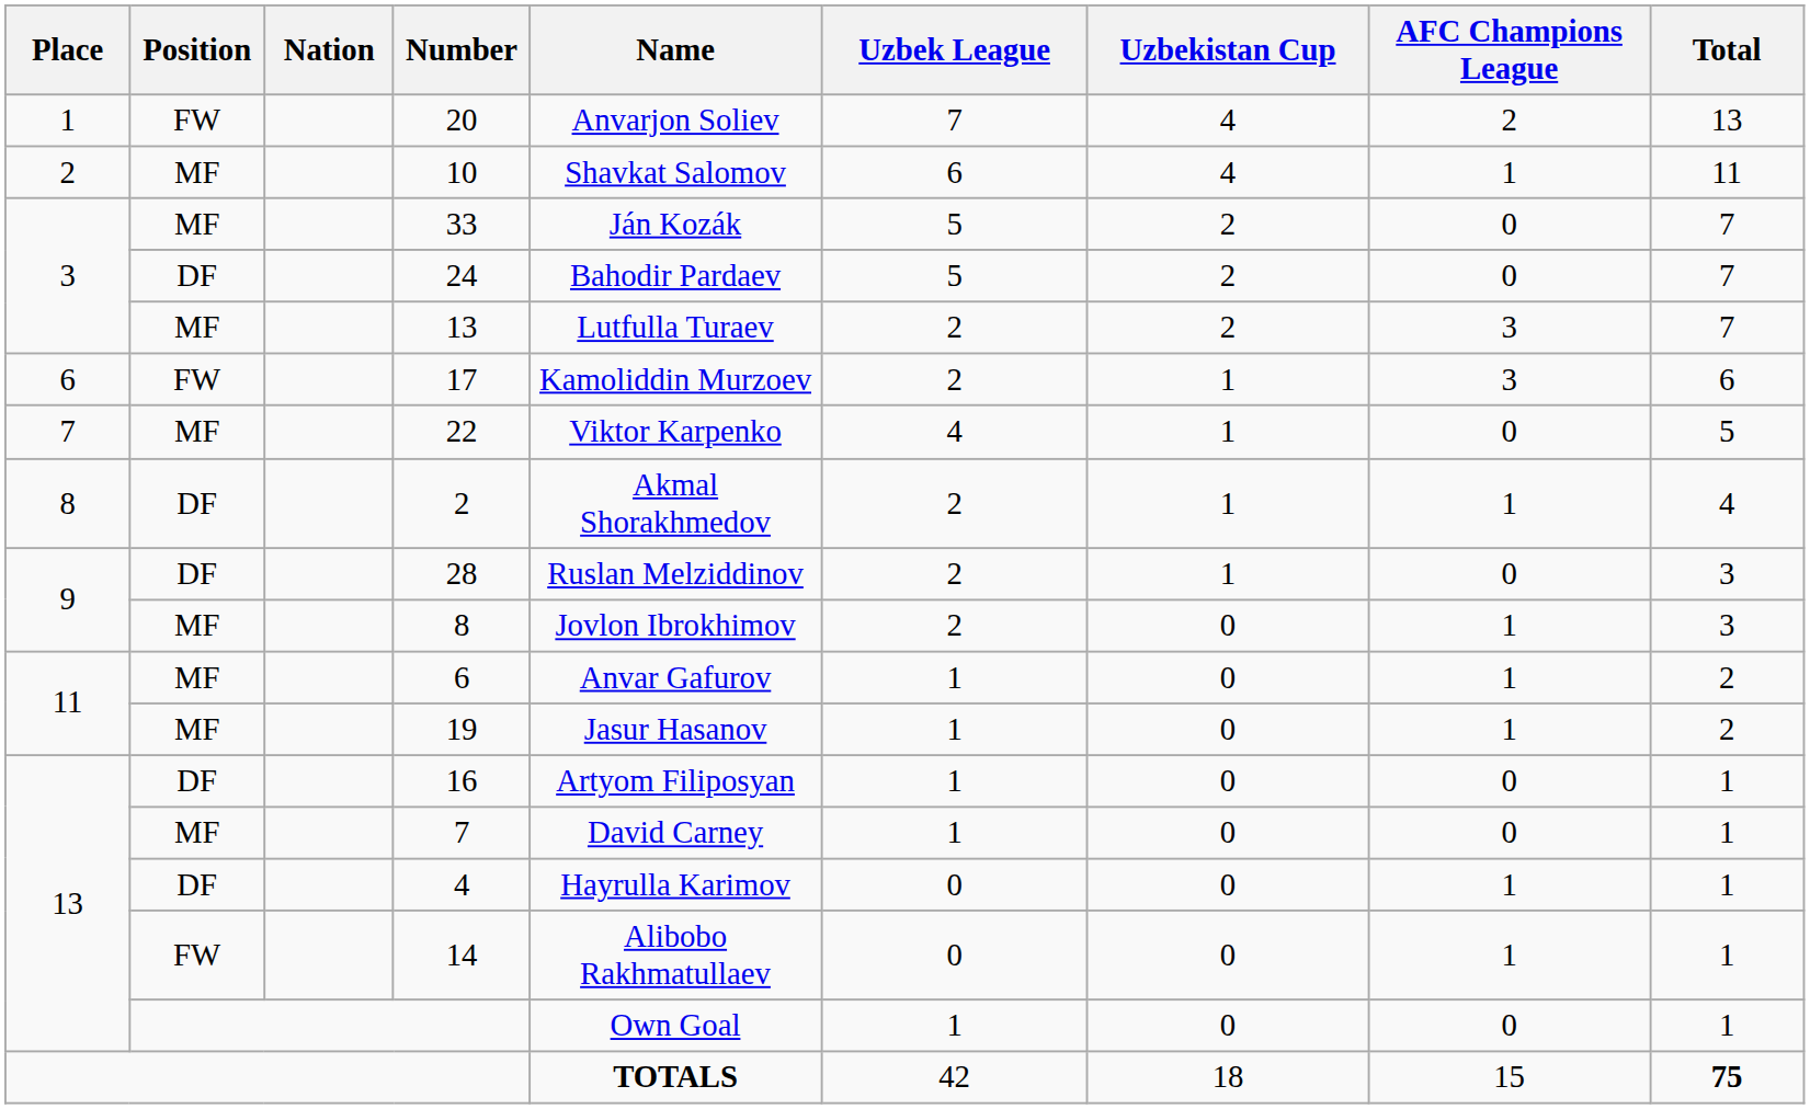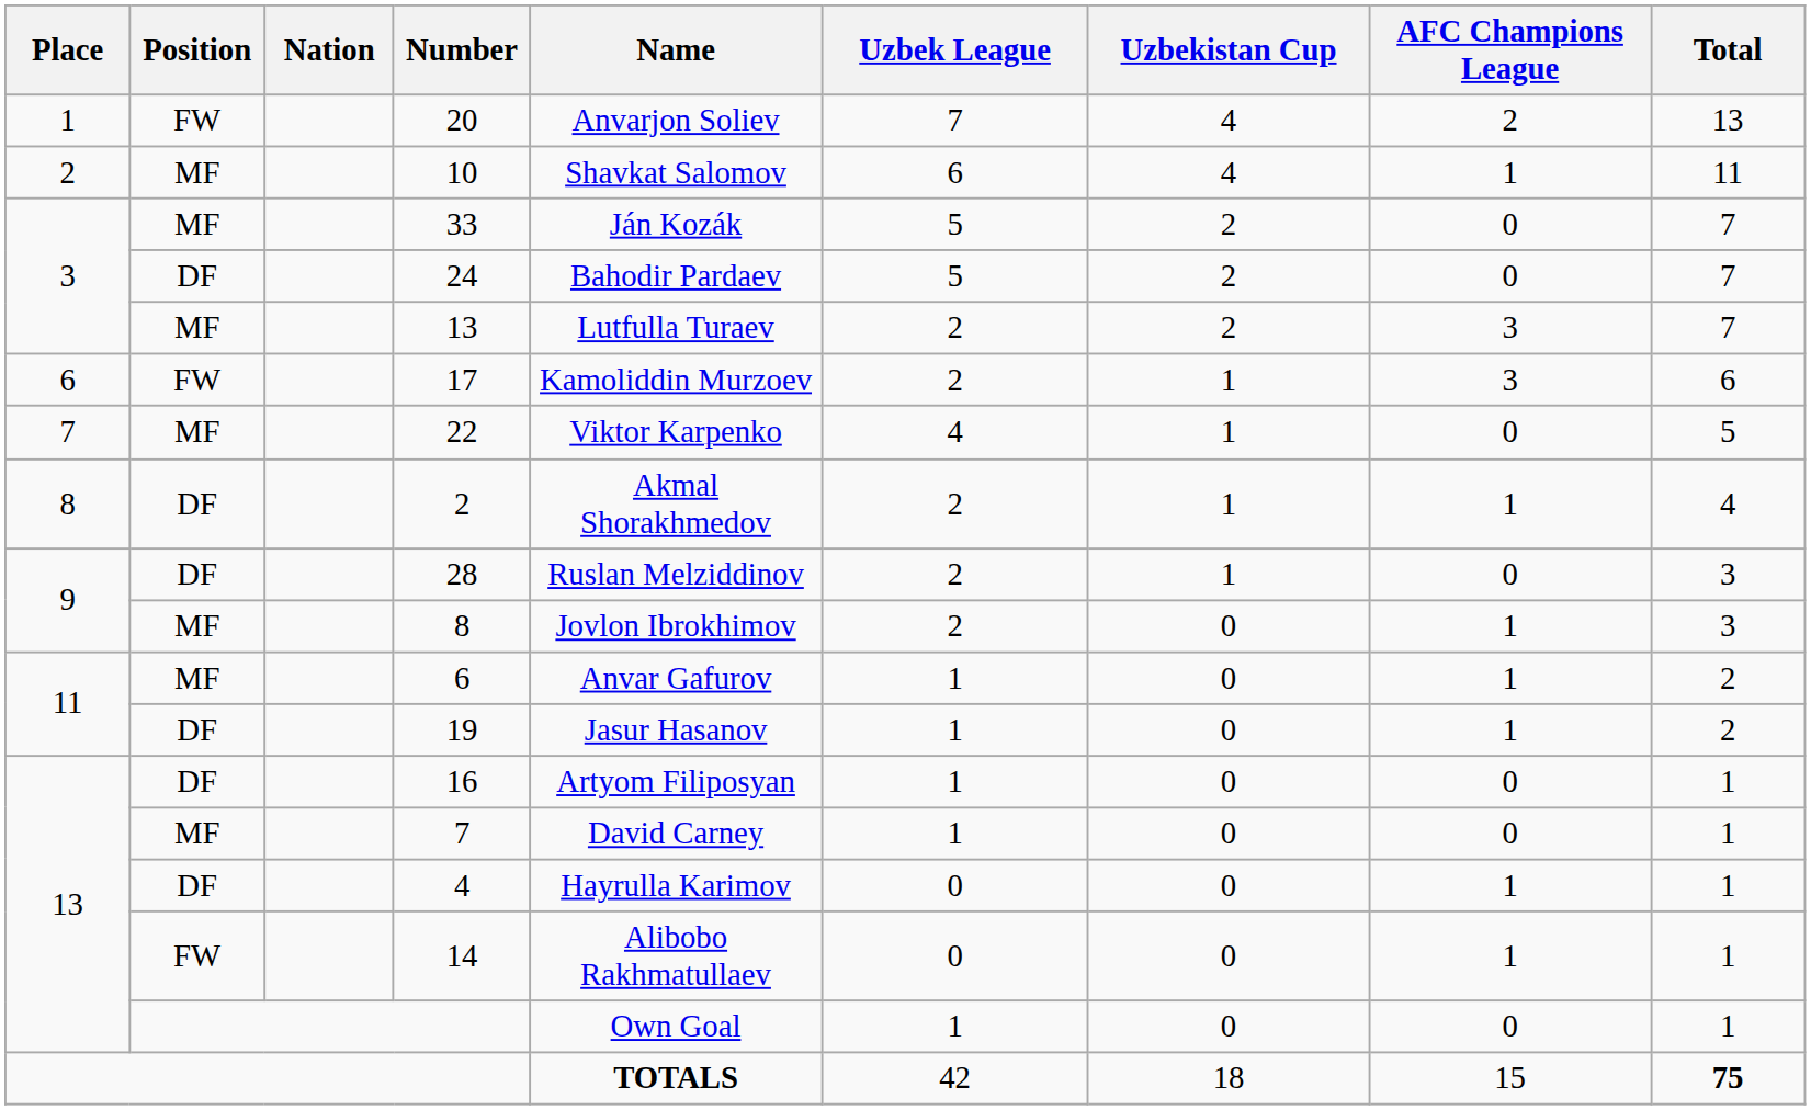 <table class="wikitable" style="font-size: 95%; text-align: center;">
 <tr>
 <th width=60>Place</th>
 <th width=60>Position</th>
 <th width=60>Nation</th>
 <th width=60>Number</th>
 <th width=150>Name</th>
 <th width=150><a href='#'>Uzbek League</a></th>
 <th width=150><a href='#'>Uzbekistan Cup</a></th>
 <th width=150><a href='#'>AFC Champions League</a></th>
 <th width=80><strong>Total</strong></th>
 </tr>
 <tr>
 <td>1</td>
 <td>FW</td>
 <td></td>
 <td>20</td>
 <td><a href='#'>Anvarjon Soliev</a></td>
 <td>7</td>
 <td>4</td>
 <td>2</td>
 <td>13</td>
 </tr>
 <tr>
 <td>2</td>
 <td>MF</td>
 <td></td>
 <td>10</td>
 <td><a href='#'>Shavkat Salomov</a></td>
 <td>6</td>
 <td>4</td>
 <td>1</td>
 <td>11</td>
 </tr>
 <tr>
 <td rowspan="3">3</td>
 <td>MF</td>
 <td></td>
 <td>33</td>
 <td><a href='#'>Ján Kozák</a></td>
 <td>5</td>
 <td>2</td>
 <td>0</td>
 <td>7</td>
 </tr>
 <tr>
 <td>DF</td>
 <td></td>
 <td>24</td>
 <td><a href='#'>Bahodir Pardaev</a></td>
 <td>5</td>
 <td>2</td>
 <td>0</td>
 <td>7</td>
 </tr>
 <tr>
 <td>MF</td>
 <td></td>
 <td>13</td>
 <td><a href='#'>Lutfulla Turaev</a></td>
 <td>2</td>
 <td>2</td>
 <td>3</td>
 <td>7</td>
 </tr>
 <tr>
 <td>6</td>
 <td>FW</td>
 <td></td>
 <td>17</td>
 <td><a href='#'>Kamoliddin Murzoev</a></td>
 <td>2</td>
 <td>1</td>
 <td>3</td>
 <td>6</td>
 </tr>
 <tr>
 <td>7</td>
 <td>MF</td>
 <td></td>
 <td>22</td>
 <td><a href='#'>Viktor Karpenko</a></td>
 <td>4</td>
 <td>1</td>
 <td>0</td>
 <td>5</td>
 </tr>
 <tr>
 <td>8</td>
 <td>DF</td>
 <td></td>
 <td>2</td>
 <td><a href='#'>Akmal Shorakhmedov</a></td>
 <td>2</td>
 <td>1</td>
 <td>1</td>
 <td>4</td>
 </tr>
 <tr>
 <td rowspan="2">9</td>
 <td>DF</td>
 <td></td>
 <td>28</td>
 <td><a href='#'>Ruslan Melziddinov</a></td>
 <td>2</td>
 <td>1</td>
 <td>0</td>
 <td>3</td>
 </tr>
 <tr>
 <td>MF</td>
 <td></td>
 <td>8</td>
 <td><a href='#'>Jovlon Ibrokhimov</a></td>
 <td>2</td>
 <td>0</td>
 <td>1</td>
 <td>3</td>
 </tr>
 <tr>
 <td rowspan="2">11</td>
 <td>MF</td>
 <td></td>
 <td>6</td>
 <td><a href='#'>Anvar Gafurov</a></td>
 <td>1</td>
 <td>0</td>
 <td>1</td>
 <td>2</td>
 </tr>
 <tr>
-<td>MF</td>
+<td>DF</td>
 <td></td>
 <td>19</td>
 <td><a href='#'>Jasur Hasanov</a></td>
 <td>1</td>
 <td>0</td>
 <td>1</td>
 <td>2</td>
 </tr>
 <tr>
 <td rowspan="5">13</td>
 <td>DF</td>
 <td></td>
 <td>16</td>
 <td><a href='#'>Artyom Filiposyan</a></td>
 <td>1</td>
 <td>0</td>
 <td>0</td>
 <td>1</td>
 </tr>
 <tr>
 <td>MF</td>
 <td></td>
 <td>7</td>
 <td><a href='#'>David Carney</a></td>
 <td>1</td>
 <td>0</td>
 <td>0</td>
 <td>1</td>
 </tr>
 <tr>
 <td>DF</td>
 <td></td>
 <td>4</td>
 <td><a href='#'>Hayrulla Karimov</a></td>
 <td>0</td>
 <td>0</td>
 <td>1</td>
 <td>1</td>
 </tr>
 <tr>
 <td>FW</td>
 <td></td>
 <td>14</td>
 <td><a href='#'>Alibobo Rakhmatullaev</a></td>
 <td>0</td>
 <td>0</td>
 <td>1</td>
 <td>1</td>
 </tr>
 <tr>
 <td colspan="3"></td>
 <td><a href='#'>Own Goal</a></td>
 <td>1</td>
 <td>0</td>
 <td>0</td>
 <td>1</td>
 </tr>
 <tr>
 <td colspan="4"></td>
 <td><strong>TOTALS</strong></td>
 <td>42</td>
 <td>18</td>
 <td>15</td>
 <td><strong>75</strong></td>
 </tr>
 </table>
